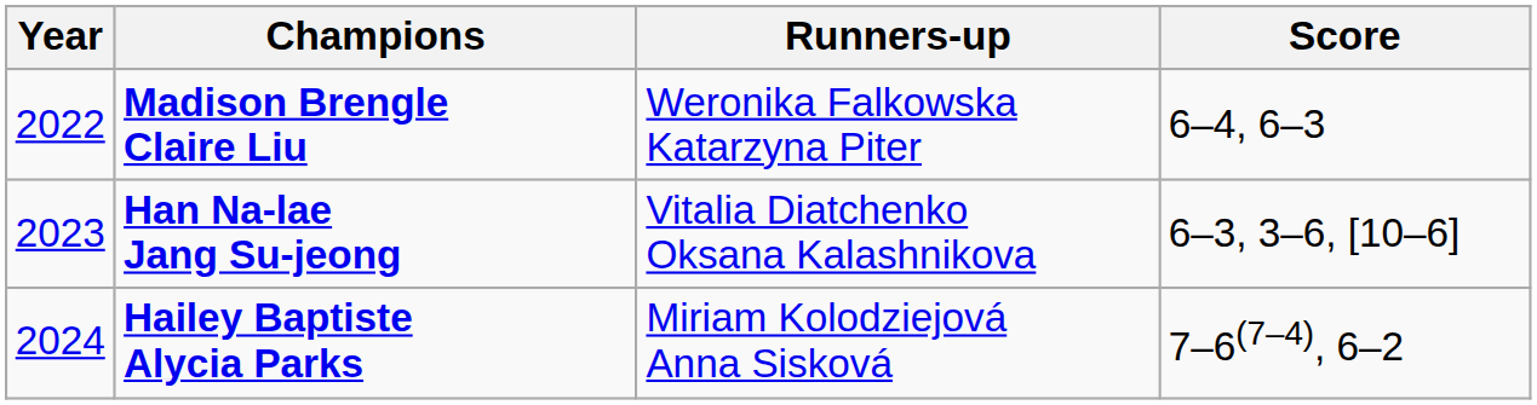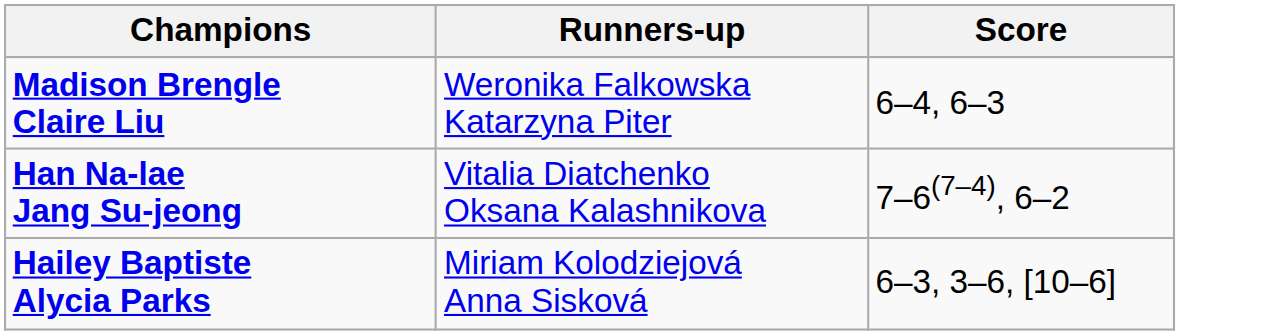 <table class="wikitable">
 <tr>
-<th>Year</th>
 <th width="200">Champions</th>
 <th width="200">Runners-up</th>
 <th width="140">Score</th>
 </tr>
 <tr>
-<td><a href='#'>2022</a></td>
 <td> <strong><a href='#'>Madison Brengle</a></strong> <br>  <strong><a href='#'>Claire Liu</a></strong></td>
 <td> <a href='#'>Weronika Falkowska</a> <br>  <a href='#'>Katarzyna Piter</a></td>
 <td>6–4, 6–3</td>
 </tr>
 <tr>
-<td><a href='#'>2023</a></td>
 <td> <strong><a href='#'>Han Na-lae</a></strong> <br>  <strong><a href='#'>Jang Su-jeong</a></strong></td>
 <td> <a href='#'>Vitalia Diatchenko</a> <br>  <a href='#'>Oksana Kalashnikova</a></td>
+<td>7–6<sup>(7–4)</sup>, 6–2</td>
+</tr>
+<tr>
+<td> <strong><a href='#'>Hailey Baptiste</a></strong> <br>  <strong><a href='#'>Alycia Parks</a></strong></td>
+<td> <a href='#'>Miriam Kolodziejová</a> <br>  <a href='#'>Anna Sisková</a></td>
 <td>6–3, 3–6, [10–6]</td>
 </tr>
-<tr>
-<td><a href='#'>2024</a></td>
-<td> <strong><a href='#'>Hailey Baptiste</a></strong> <br>  <strong><a href='#'>Alycia Parks</a></strong></td>
-<td> <a href='#'>Miriam Kolodziejová</a> <br>  <a href='#'>Anna Sisková</a></td>
-<td>7–6<sup>(7–4)</sup>, 6–2</td>
-</tr>
 </table>
